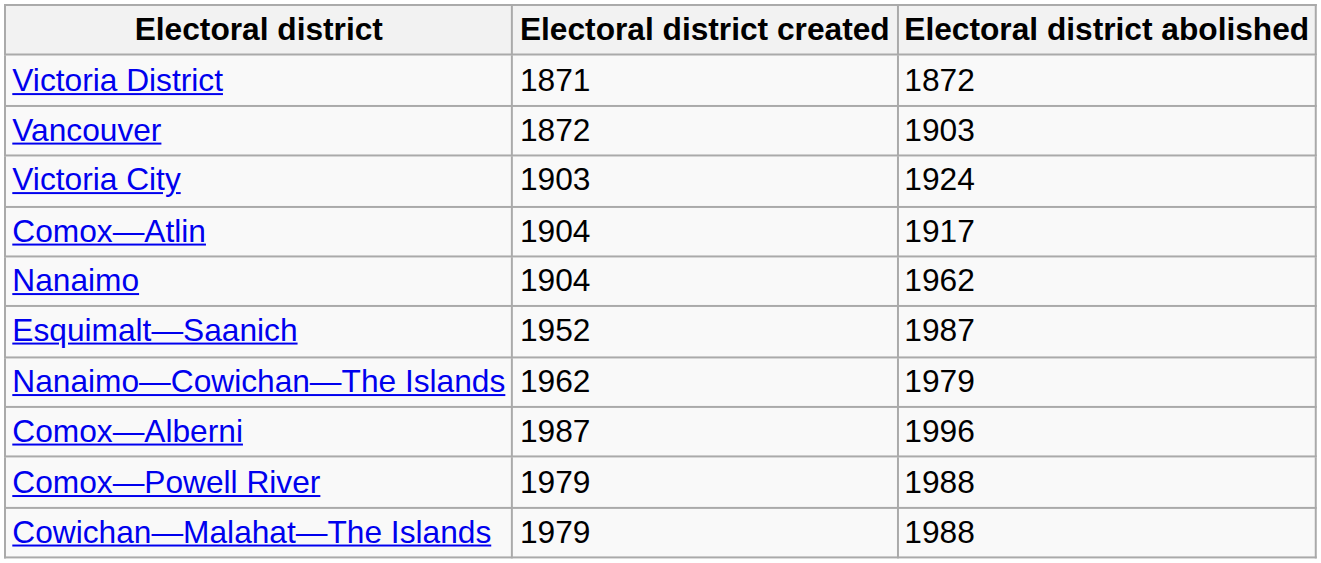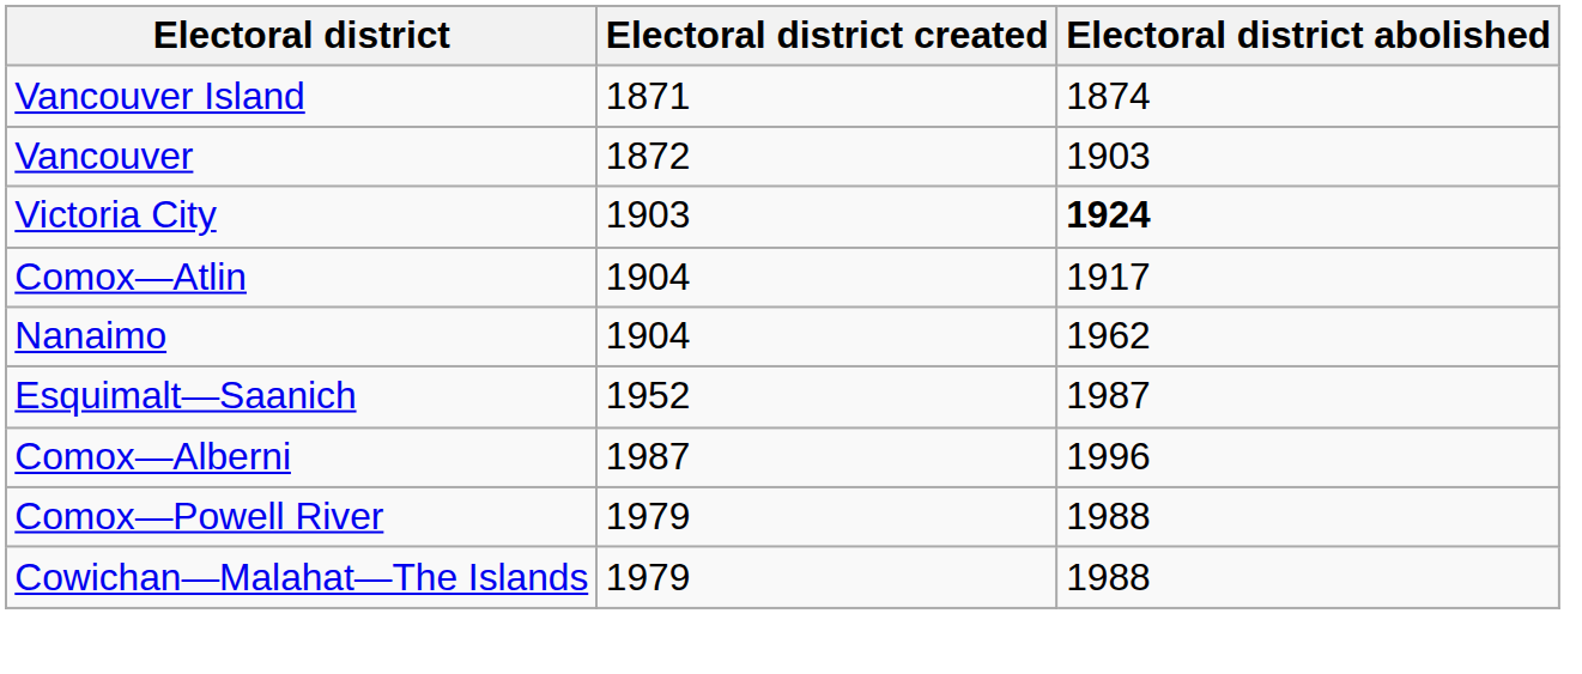 <table class="wikitable">
 <tr>
 <th>Electoral district</th>
 <th>Electoral district created</th>
 <th>Electoral district abolished</th>
 </tr>
 <tr>
-<td><a href='#'>Victoria District</a></td>
+<td><a href='#'>Vancouver Island</a></td>
 <td>1871</td>
-<td>1872</td>
+<td>1874</td>
 </tr>
 <tr>
 <td><a href='#'>Vancouver</a></td>
 <td>1872</td>
 <td>1903</td>
 </tr>
 <tr>
 <td><a href='#'>Victoria City</a></td>
 <td>1903</td>
-<td>1924</td>
+<td><strong>1924</strong></td>
 </tr>
 <tr>
 <td><a href='#'>Comox—Atlin</a></td>
 <td>1904</td>
 <td>1917</td>
 </tr>
 <tr>
 <td><a href='#'>Nanaimo</a></td>
 <td>1904</td>
 <td>1962</td>
 </tr>
 <tr>
 <td><a href='#'>Esquimalt—Saanich</a></td>
 <td>1952</td>
 <td>1987</td>
 </tr>
 <tr>
-<td><a href='#'>Nanaimo—Cowichan—The Islands</a></td>
-<td>1962</td>
-<td>1979</td>
-</tr>
-<tr>
 <td><a href='#'>Comox—Alberni</a></td>
 <td>1987</td>
 <td>1996</td>
 </tr>
 <tr>
 <td><a href='#'>Comox—Powell River</a></td>
 <td>1979</td>
 <td>1988</td>
 </tr>
 <tr>
 <td><a href='#'>Cowichan—Malahat—The Islands</a></td>
 <td>1979</td>
 <td>1988</td>
 </tr>
 </table>
